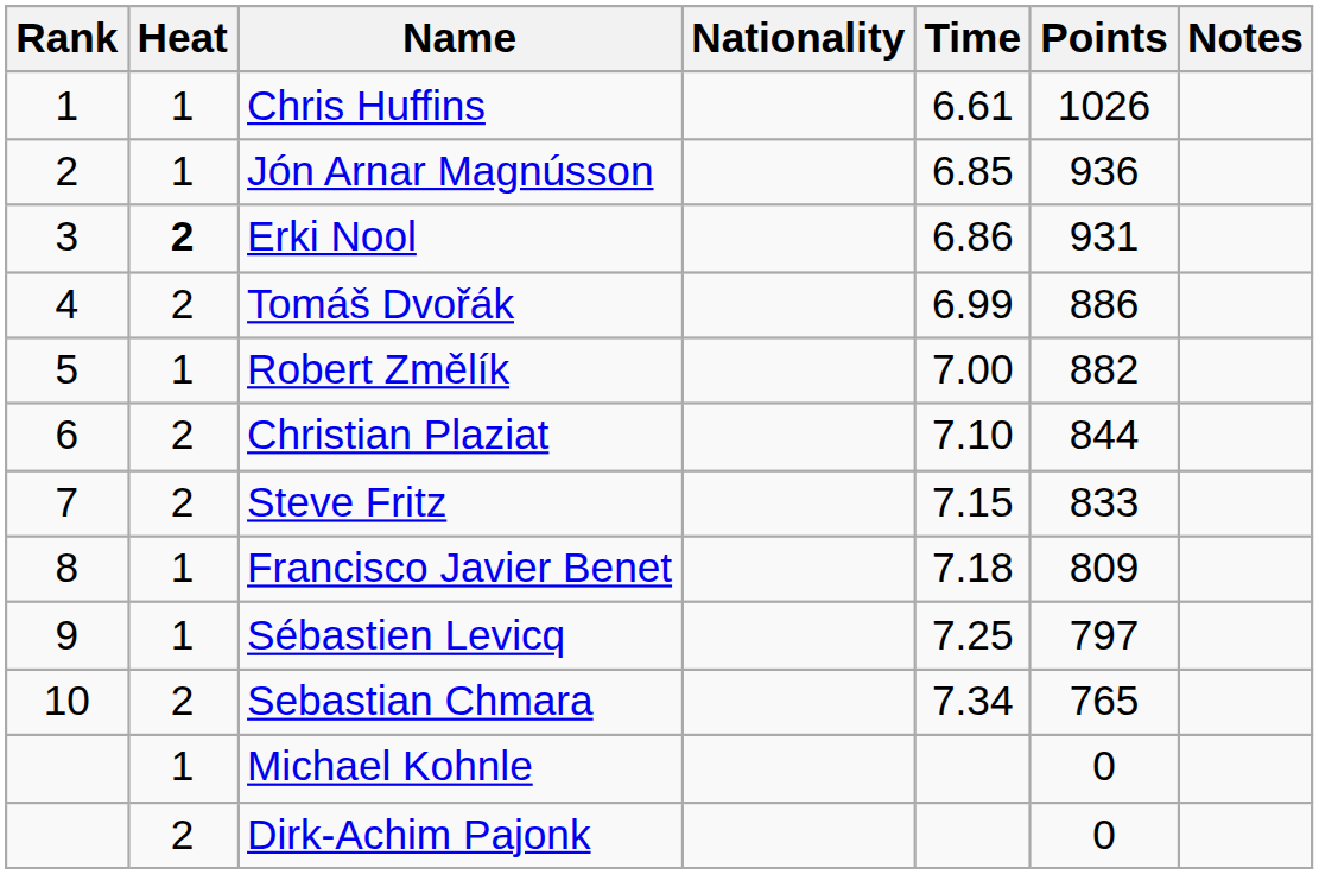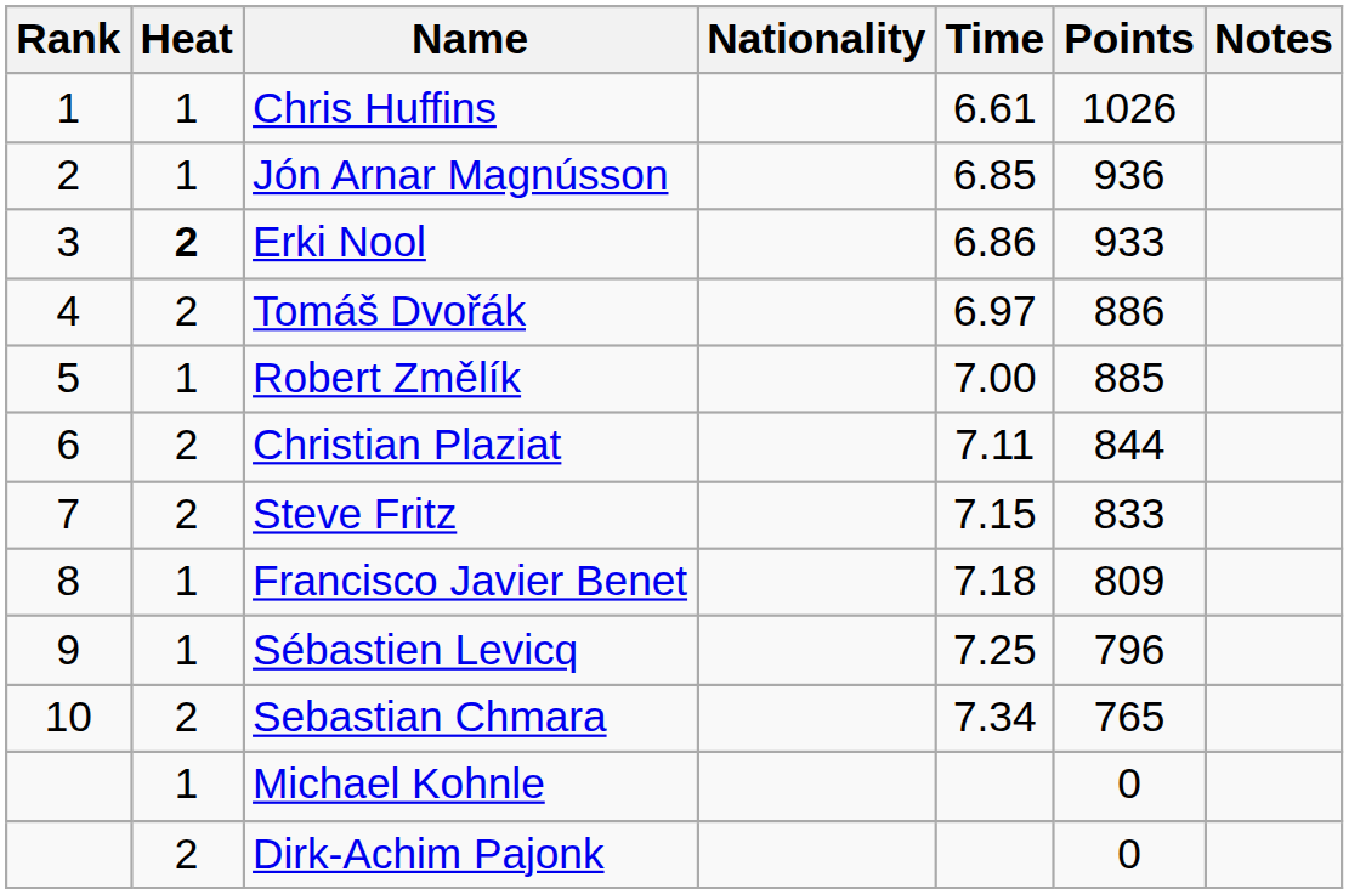 <table class="wikitable sortable" style="text-align:center">
 <tr>
 <th>Rank</th>
 <th>Heat</th>
 <th>Name</th>
 <th>Nationality</th>
 <th>Time</th>
 <th>Points</th>
 <th>Notes</th>
 </tr>
 <tr>
 <td>1</td>
 <td>1</td>
 <td align="left"><a href='#'>Chris Huffins</a></td>
 <td align=left></td>
 <td>6.61</td>
 <td>1026</td>
 <td></td>
 </tr>
 <tr>
 <td>2</td>
 <td>1</td>
 <td align="left"><a href='#'>Jón Arnar Magnússon</a></td>
 <td align=left></td>
 <td>6.85</td>
 <td>936</td>
 <td></td>
 </tr>
 <tr>
 <td>3</td>
 <td><strong>2</strong></td>
 <td align="left"><a href='#'>Erki Nool</a></td>
 <td align=left></td>
 <td>6.86</td>
-<td>931</td>
+<td>933</td>
 <td></td>
 </tr>
 <tr>
 <td>4</td>
 <td>2</td>
 <td align="left"><a href='#'>Tomáš Dvořák</a></td>
 <td align=left></td>
-<td>6.99</td>
+<td>6.97</td>
 <td>886</td>
 <td></td>
 </tr>
 <tr>
 <td>5</td>
 <td>1</td>
 <td align="left"><a href='#'>Robert Změlík</a></td>
 <td align=left></td>
 <td>7.00</td>
-<td>882</td>
+<td>885</td>
 <td></td>
 </tr>
 <tr>
 <td>6</td>
 <td>2</td>
 <td align="left"><a href='#'>Christian Plaziat</a></td>
 <td align=left></td>
-<td>7.10</td>
+<td>7.11</td>
 <td>844</td>
 <td></td>
 </tr>
 <tr>
 <td>7</td>
 <td>2</td>
 <td align="left"><a href='#'>Steve Fritz</a></td>
 <td align=left></td>
 <td>7.15</td>
 <td>833</td>
 <td></td>
 </tr>
 <tr>
 <td>8</td>
 <td>1</td>
 <td align="left"><a href='#'>Francisco Javier Benet</a></td>
 <td align=left></td>
 <td>7.18</td>
 <td>809</td>
 <td></td>
 </tr>
 <tr>
 <td>9</td>
 <td>1</td>
 <td align="left"><a href='#'>Sébastien Levicq</a></td>
 <td align=left></td>
 <td>7.25</td>
-<td>797</td>
+<td>796</td>
 <td></td>
 </tr>
 <tr>
 <td>10</td>
 <td>2</td>
 <td align="left"><a href='#'>Sebastian Chmara</a></td>
 <td align=left></td>
 <td>7.34</td>
 <td>765</td>
 <td></td>
 </tr>
 <tr>
 <td></td>
 <td>1</td>
 <td align="left"><a href='#'>Michael Kohnle</a></td>
 <td align=left></td>
 <td></td>
 <td>0</td>
 <td></td>
 </tr>
 <tr>
 <td></td>
 <td>2</td>
 <td align="left"><a href='#'>Dirk-Achim Pajonk</a></td>
 <td align=left></td>
 <td></td>
 <td>0</td>
 <td></td>
 </tr>
 </table>
